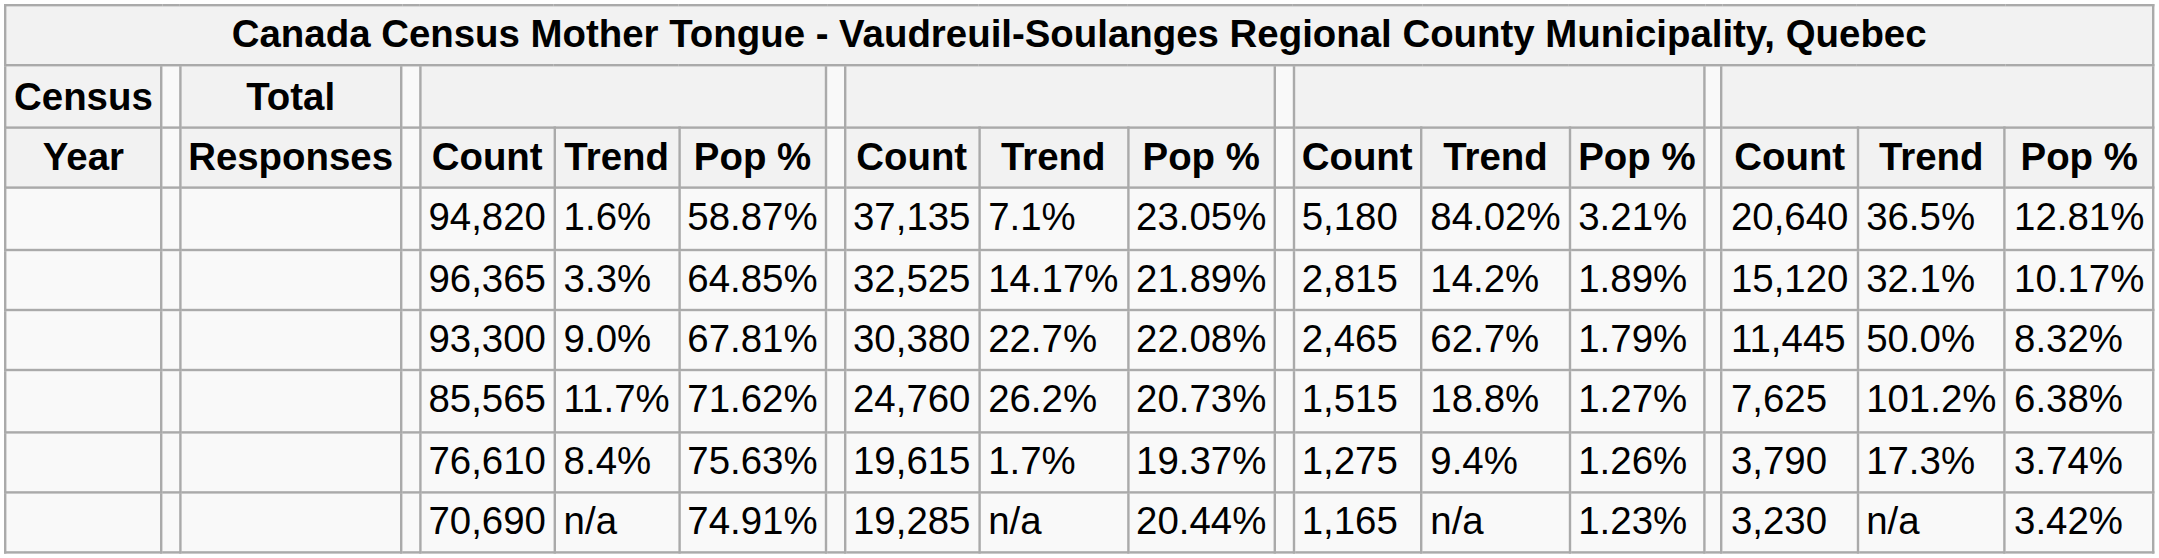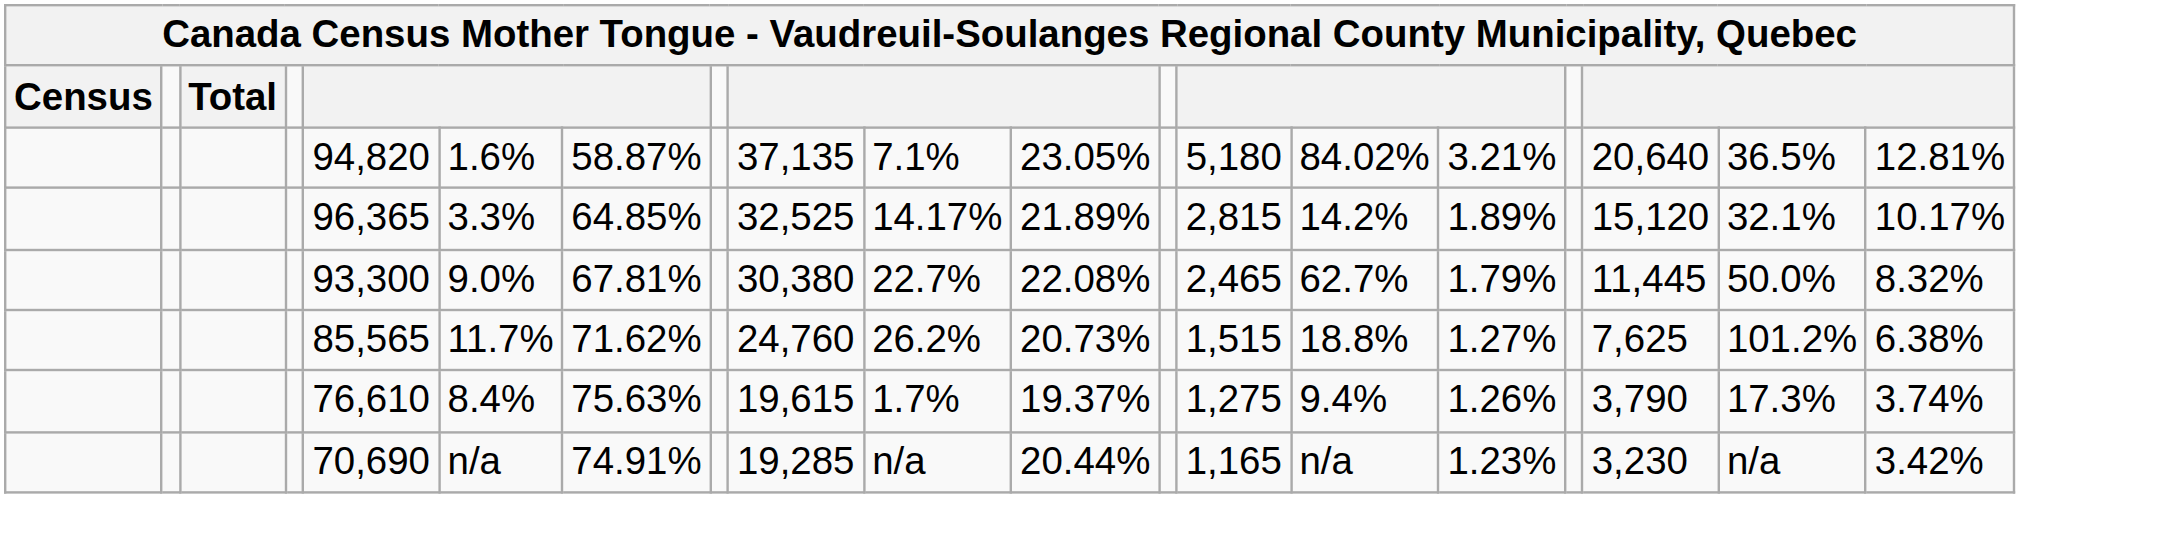 <table class="wikitable">
 <tr>
 <th colspan="19">Canada Census Mother Tongue - Vaudreuil-Soulanges Regional County Municipality, Quebec</th>
 </tr>
 <tr>
 <th>Census</th>
 <td></td>
 <th>Total</th>
 <td colspan="1"></td>
 <th colspan="3"></th>
 <td colspan="1"></td>
 <th colspan="3"></th>
 <td colspan="1"></td>
 <th colspan="3"></th>
 <td colspan="1"></td>
 <th colspan="3"></th>
-</tr>
-<tr>
-<th>Year</th>
-<td></td>
-<th>Responses</th>
-<td></td>
-<th>Count</th>
-<th>Trend</th>
-<th>Pop %</th>
-<td></td>
-<th>Count</th>
-<th>Trend</th>
-<th>Pop %</th>
-<td></td>
-<th>Count</th>
-<th>Trend</th>
-<th>Pop %</th>
-<td></td>
-<th>Count</th>
-<th>Trend</th>
-<th>Pop %</th>
 </tr>
 <tr>
 <td></td>
 <td></td>
 <td></td>
 <td></td>
 <td>94,820</td>
 <td> 1.6%</td>
 <td>58.87%</td>
 <td></td>
 <td>37,135</td>
 <td> 7.1%</td>
 <td>23.05%</td>
 <td></td>
 <td>5,180</td>
 <td> 84.02%</td>
 <td>3.21%</td>
 <td></td>
 <td>20,640</td>
 <td> 36.5%</td>
 <td>12.81%</td>
 </tr>
 <tr>
 <td></td>
 <td></td>
 <td></td>
 <td></td>
 <td>96,365</td>
 <td> 3.3%</td>
 <td>64.85%</td>
 <td></td>
 <td>32,525</td>
 <td> 14.17%</td>
 <td>21.89%</td>
 <td></td>
 <td>2,815</td>
 <td> 14.2%</td>
 <td>1.89%</td>
 <td></td>
 <td>15,120</td>
 <td> 32.1%</td>
 <td>10.17%</td>
 </tr>
 <tr>
 <td></td>
 <td></td>
 <td></td>
 <td></td>
 <td>93,300</td>
 <td> 9.0%</td>
 <td>67.81%</td>
 <td></td>
 <td>30,380</td>
 <td> 22.7%</td>
 <td>22.08%</td>
 <td></td>
 <td>2,465</td>
 <td> 62.7%</td>
 <td>1.79%</td>
 <td></td>
 <td>11,445</td>
 <td> 50.0%</td>
 <td>8.32%</td>
 </tr>
 <tr>
 <td></td>
 <td></td>
 <td></td>
 <td></td>
 <td>85,565</td>
 <td> 11.7%</td>
 <td>71.62%</td>
 <td></td>
 <td>24,760</td>
 <td> 26.2%</td>
 <td>20.73%</td>
 <td></td>
 <td>1,515</td>
 <td> 18.8%</td>
 <td>1.27%</td>
 <td></td>
 <td>7,625</td>
 <td> 101.2%</td>
 <td>6.38%</td>
 </tr>
 <tr>
 <td></td>
 <td></td>
 <td></td>
 <td></td>
 <td>76,610</td>
 <td> 8.4%</td>
 <td>75.63%</td>
 <td></td>
 <td>19,615</td>
 <td> 1.7%</td>
 <td>19.37%</td>
 <td></td>
 <td>1,275</td>
 <td> 9.4%</td>
 <td>1.26%</td>
 <td></td>
 <td>3,790</td>
 <td> 17.3%</td>
 <td>3.74%</td>
 </tr>
 <tr>
 <td></td>
 <td></td>
 <td></td>
 <td></td>
 <td>70,690</td>
 <td>n/a</td>
 <td>74.91%</td>
 <td></td>
 <td>19,285</td>
 <td>n/a</td>
 <td>20.44%</td>
 <td></td>
 <td>1,165</td>
 <td>n/a</td>
 <td>1.23%</td>
 <td></td>
 <td>3,230</td>
 <td>n/a</td>
 <td>3.42%</td>
 </tr>
 </table>
